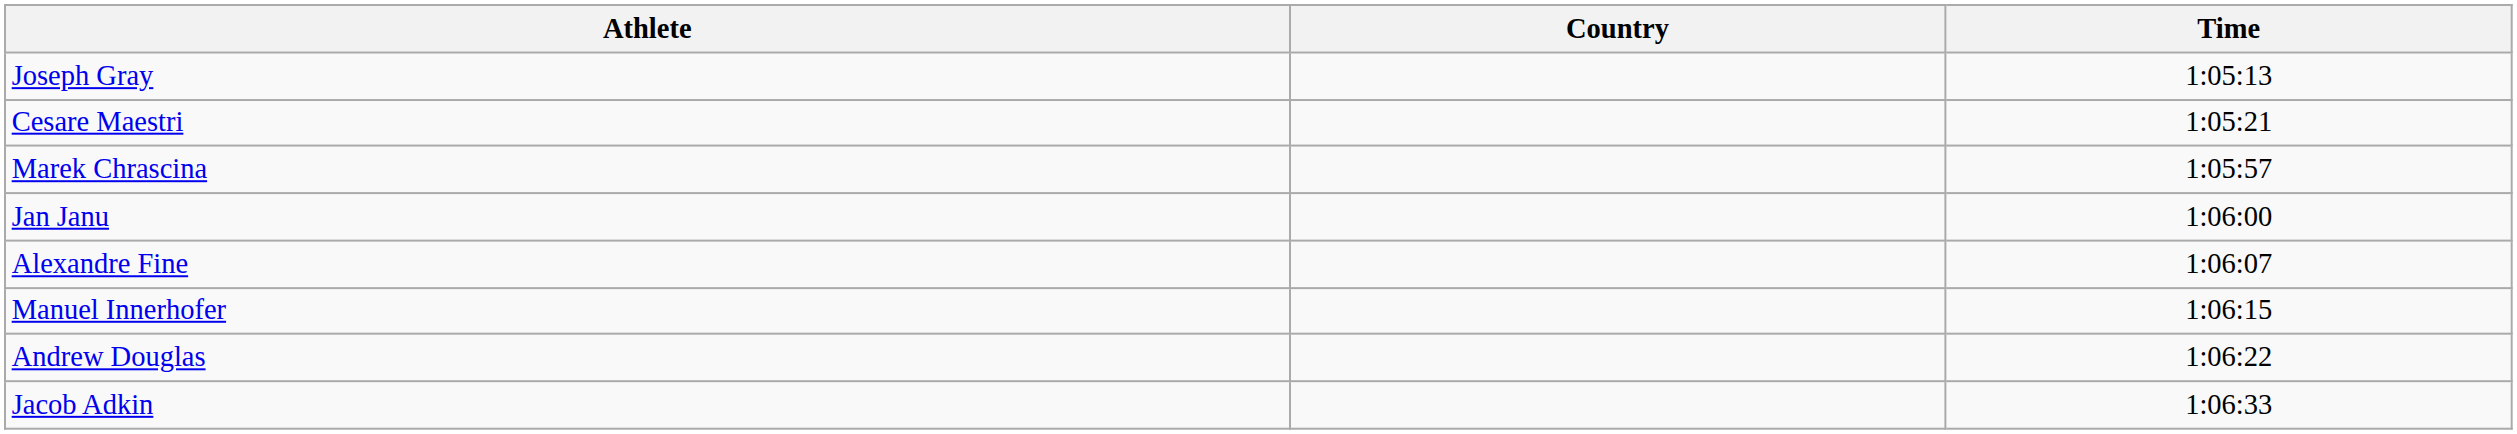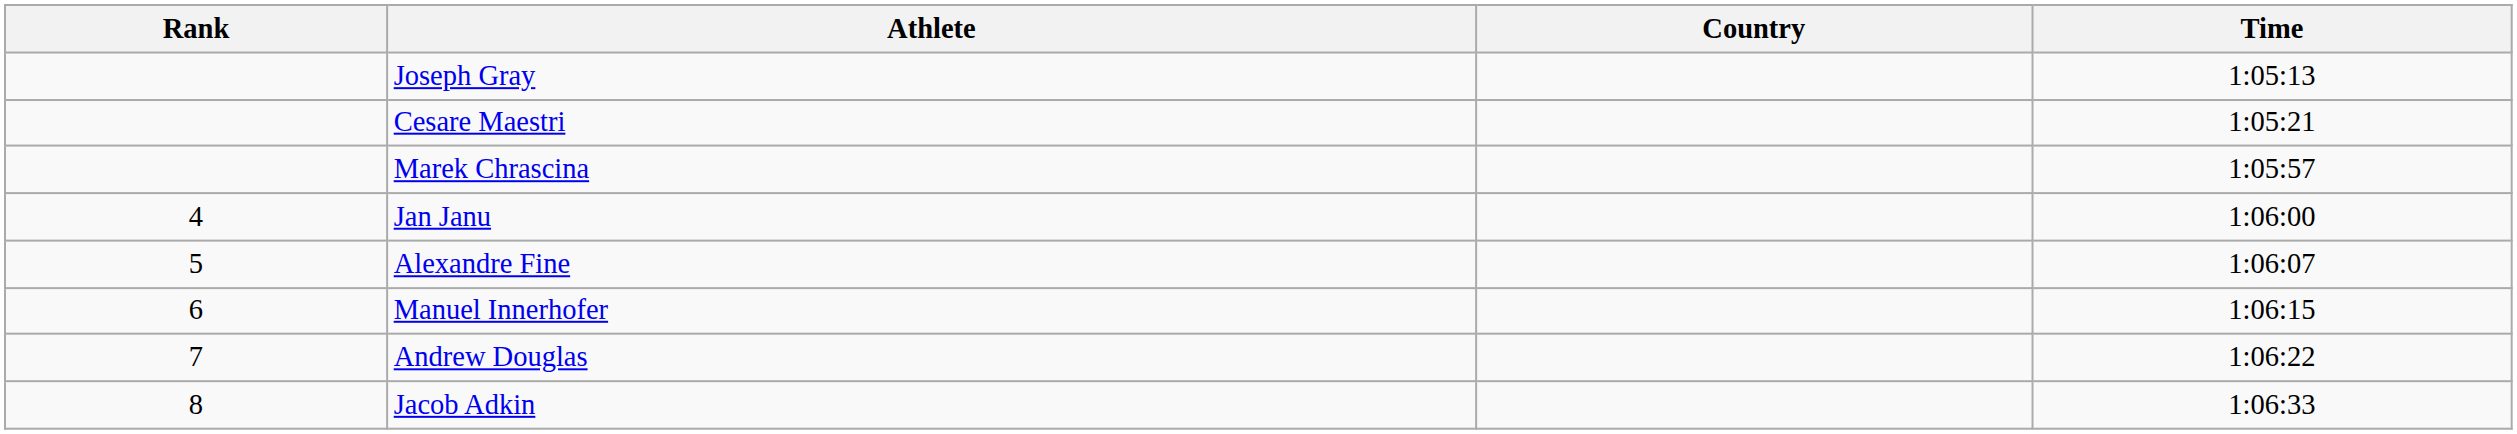 <table class="wikitable" width=80% style="font-size:90%; text-align:left;">
 <tr>
+<th>Rank</th>
 <th>Athlete</th>
 <th>Country</th>
 <th>Time</th>
 </tr>
 <tr align="center">
+<td align="center"></td>
 <td align="left"><a href='#'>Joseph Gray</a></td>
 <td align="left"></td>
 <td>1:05:13</td>
 </tr>
 <tr align="center">
+<td></td>
 <td align="left"><a href='#'>Cesare Maestri</a></td>
 <td align="left"></td>
 <td>1:05:21</td>
 </tr>
 <tr align="center">
+<td></td>
 <td align="left"><a href='#'>Marek Chrascina</a></td>
 <td align="left"></td>
 <td>1:05:57</td>
 </tr>
 <tr align="center">
+<td>4</td>
 <td align="left"><a href='#'>Jan Janu</a></td>
 <td align="left"></td>
 <td>1:06:00</td>
 </tr>
 <tr align="center">
+<td>5</td>
 <td align="left"><a href='#'>Alexandre Fine</a></td>
 <td align="left"></td>
 <td>1:06:07</td>
 </tr>
 <tr align="center">
+<td>6</td>
 <td align="left"><a href='#'>Manuel Innerhofer</a></td>
 <td align="left"></td>
 <td>1:06:15</td>
 </tr>
 <tr align="center">
+<td>7</td>
 <td align="left"><a href='#'>Andrew Douglas</a></td>
 <td align="left"></td>
 <td>1:06:22</td>
 </tr>
 <tr align="center">
+<td>8</td>
 <td align="left"><a href='#'>Jacob Adkin</a></td>
 <td align="left"></td>
 <td>1:06:33</td>
 </tr>
 </table>
